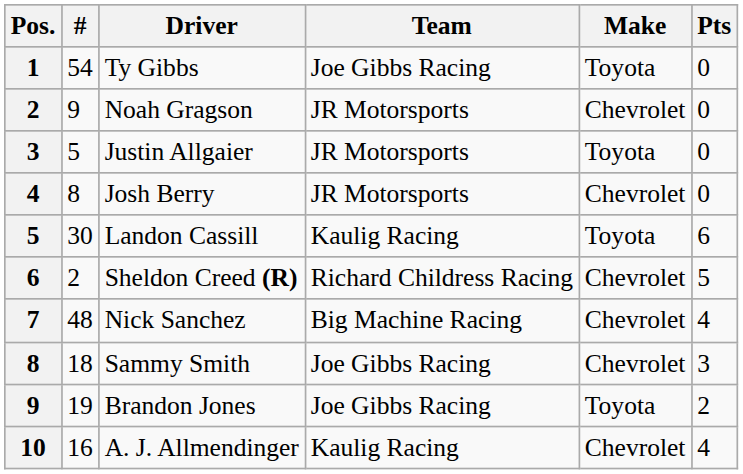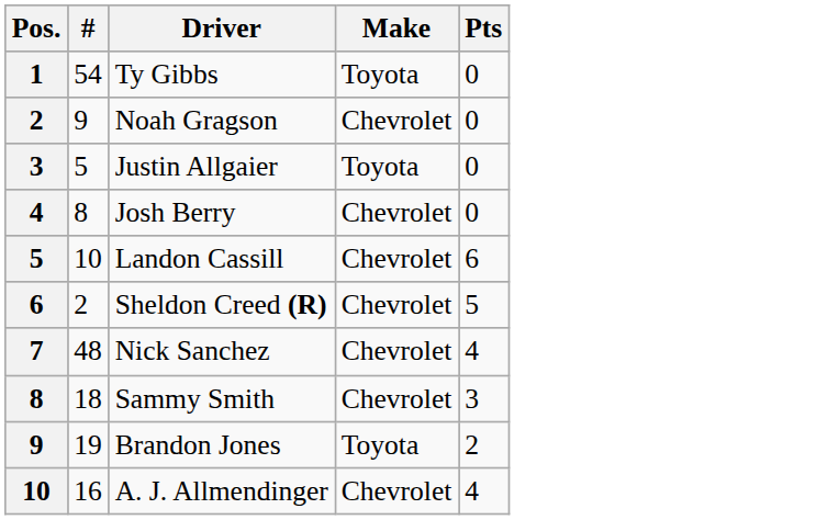 <table class="wikitable" style="font-size:95%">
 <tr>
 <th>Pos.</th>
 <th>#</th>
 <th>Driver</th>
-<th>Team</th>
 <th>Make</th>
 <th>Pts</th>
 </tr>
 <tr>
 <th>1</th>
 <td>54</td>
 <td>Ty Gibbs</td>
-<td>Joe Gibbs Racing</td>
 <td>Toyota</td>
 <td>0</td>
 </tr>
 <tr>
 <th>2</th>
 <td>9</td>
 <td>Noah Gragson</td>
-<td>JR Motorsports</td>
 <td>Chevrolet</td>
 <td>0</td>
 </tr>
 <tr>
 <th>3</th>
 <td>5</td>
 <td>Justin Allgaier</td>
-<td>JR Motorsports</td>
 <td>Toyota</td>
 <td>0</td>
 </tr>
 <tr>
 <th>4</th>
 <td>8</td>
 <td>Josh Berry</td>
-<td>JR Motorsports</td>
 <td>Chevrolet</td>
 <td>0</td>
 </tr>
 <tr>
 <th>5</th>
-<td>30</td>
+<td>10</td>
 <td>Landon Cassill</td>
-<td>Kaulig Racing</td>
-<td>Toyota</td>
+<td>Chevrolet</td>
 <td>6</td>
 </tr>
 <tr>
 <th>6</th>
 <td>2</td>
 <td>Sheldon Creed <strong>(R)</strong></td>
-<td>Richard Childress Racing</td>
 <td>Chevrolet</td>
 <td>5</td>
 </tr>
 <tr>
 <th>7</th>
 <td>48</td>
 <td>Nick Sanchez</td>
-<td>Big Machine Racing</td>
 <td>Chevrolet</td>
 <td>4</td>
 </tr>
 <tr>
 <th>8</th>
 <td>18</td>
 <td>Sammy Smith</td>
-<td>Joe Gibbs Racing</td>
 <td>Chevrolet</td>
 <td>3</td>
 </tr>
 <tr>
 <th>9</th>
 <td>19</td>
 <td>Brandon Jones</td>
-<td>Joe Gibbs Racing</td>
 <td>Toyota</td>
 <td>2</td>
 </tr>
 <tr>
 <th>10</th>
 <td>16</td>
 <td>A. J. Allmendinger</td>
-<td>Kaulig Racing</td>
 <td>Chevrolet</td>
 <td>4</td>
 </tr>
 </table>
